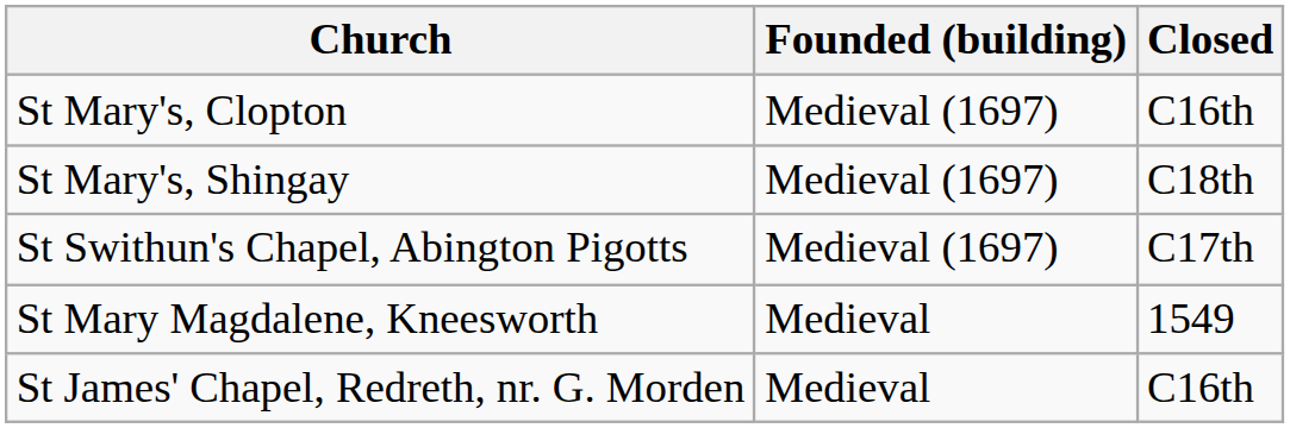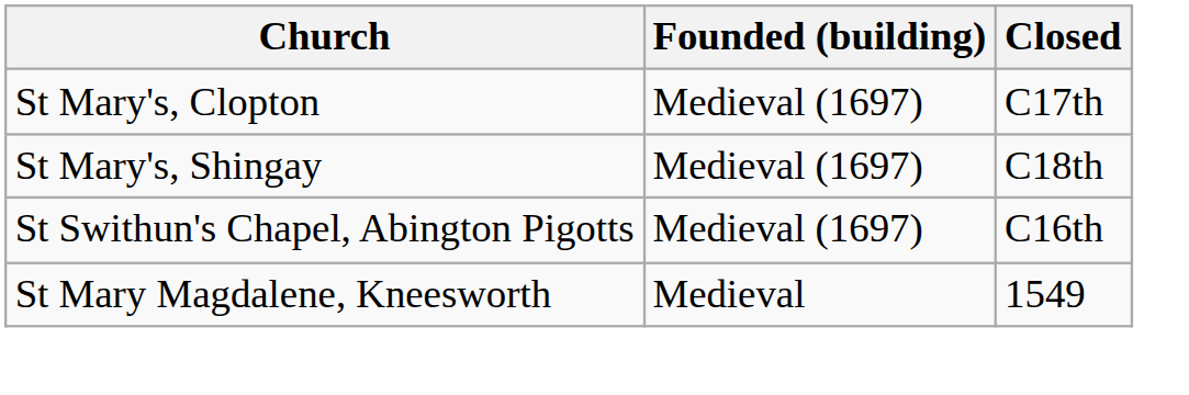 <table class="wikitable">
 <tr>
 <th>Church</th>
 <th>Founded (building)</th>
 <th>Closed</th>
 </tr>
 <tr>
 <td>St Mary's, Clopton</td>
 <td>Medieval (1697)</td>
-<td>C16th</td>
+<td>C17th</td>
 </tr>
 <tr>
 <td>St Mary's, Shingay</td>
 <td>Medieval (1697)</td>
 <td>C18th</td>
 </tr>
 <tr>
 <td>St Swithun's Chapel, Abington Pigotts</td>
 <td>Medieval (1697)</td>
-<td>C17th</td>
+<td>C16th</td>
 </tr>
 <tr>
 <td>St Mary Magdalene, Kneesworth</td>
 <td>Medieval</td>
 <td>1549</td>
 </tr>
-<tr>
-<td>St James' Chapel, Redreth, nr. G. Morden</td>
-<td>Medieval</td>
-<td>C16th</td>
-</tr>
 </table>
